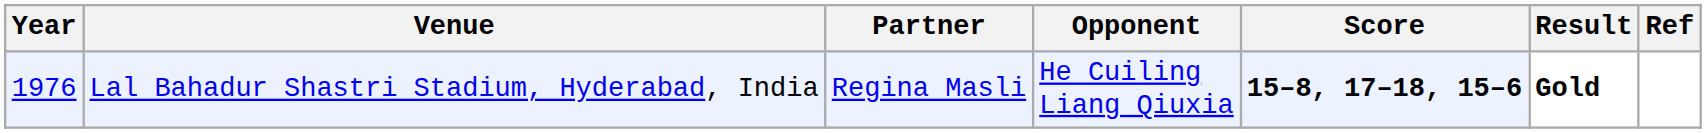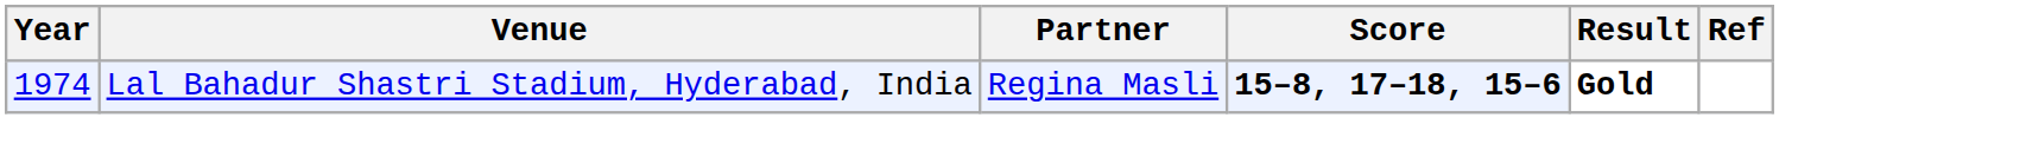 <table class="sortable wikitable" style="font-size: 90%;">
 <tr>
 <th>Year</th>
 <th>Venue</th>
 <th>Partner</th>
-<th>Opponent</th>
 <th>Score</th>
 <th>Result</th>
 <th>Ref</th>
 </tr>
 <tr style="background:#ECF2FF">
-<td align="center"><a href='#'>1976</a></td>
+<td align="center"><a href='#'>1974</a></td>
 <td align="left"><a href='#'>Lal Bahadur Shastri Stadium, Hyderabad</a>, India</td>
 <td align="left"> <a href='#'>Regina Masli</a></td>
-<td align="left"> <a href='#'>He Cuiling</a><br> <a href='#'>Liang Qiuxia</a></td>
 <td align="left"><strong>15–8, 17–18, 15–6</strong></td>
 <td style="text-align:left; background:white"> <strong>Gold</strong></td>
 <td style="text-align:center; background:white"></td>
 </tr>
 </table>
